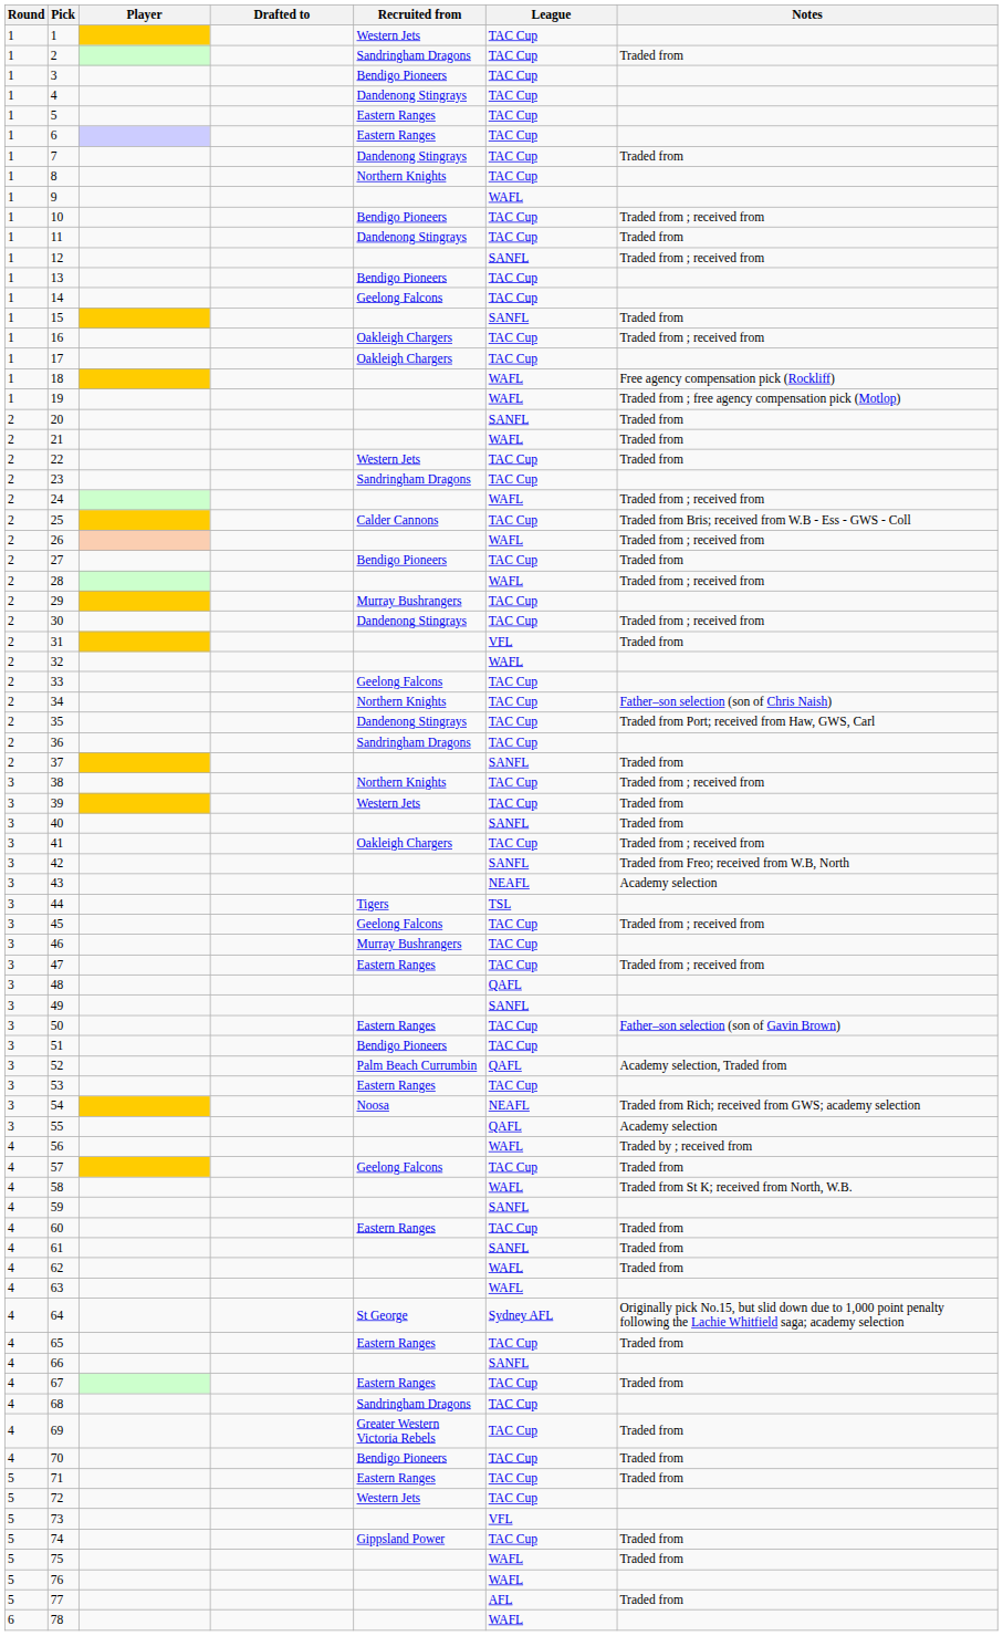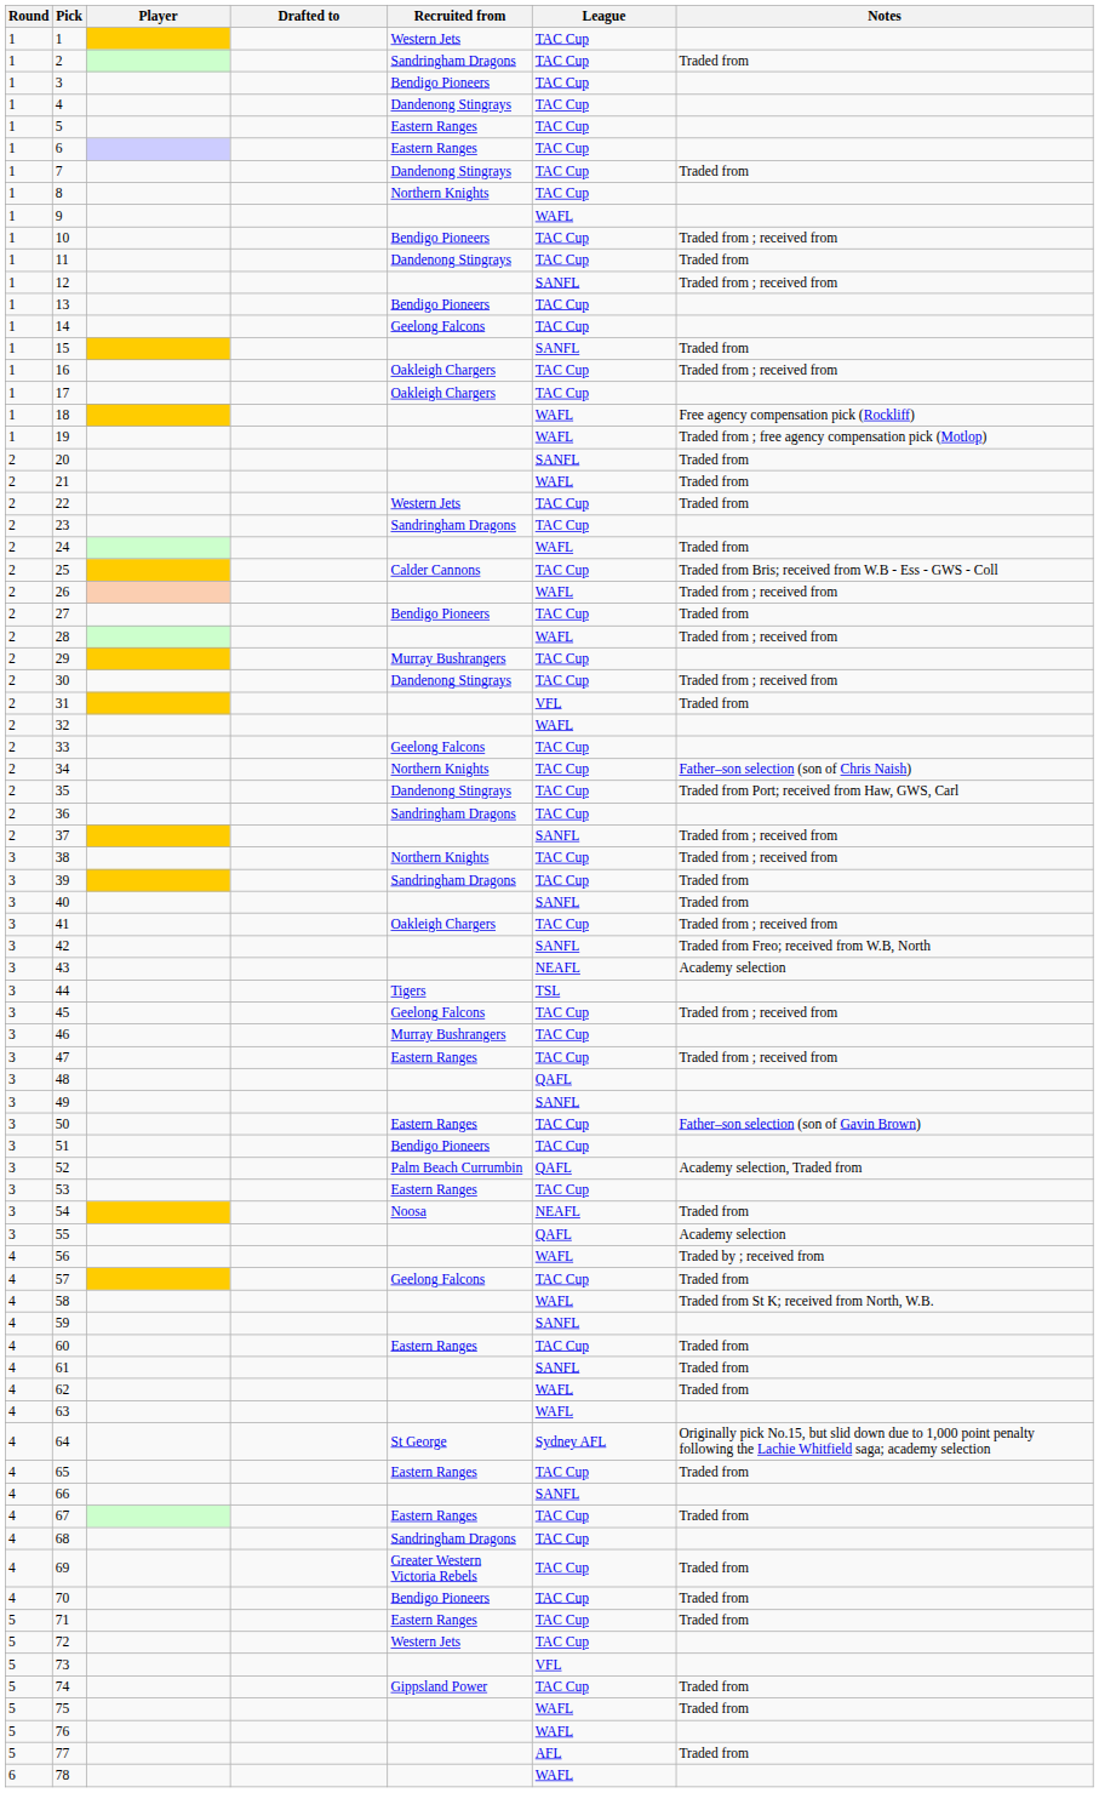 <table class="wikitable sortable">
 <tr>
 <th scope="col" style="width:2em">Round</th>
 <th scope="col" style="width:2em">Pick</th>
 <th scope="col" style="width:10em">Player</th>
 <th scope="col" style="width:11em">Drafted to</th>
 <th scope="col" style="width:10em">Recruited from</th>
 <th scope="col" style="width:10em">League</th>
 <th scope="col" style="width:30em">Notes</th>
 </tr>
 <tr>
 <td>1</td>
 <td>1</td>
 <td bgcolor="#FFCC00"><br></td>
 <td></td>
 <td><a href='#'>Western Jets</a></td>
 <td><a href='#'>TAC Cup</a></td>
 <td></td>
 </tr>
 <tr>
 <td>1</td>
 <td>2</td>
 <td bgcolor="#CCFFCC"></td>
 <td></td>
 <td><a href='#'>Sandringham Dragons</a></td>
 <td><a href='#'>TAC Cup</a></td>
 <td>Traded from </td>
 </tr>
 <tr>
 <td>1</td>
 <td>3</td>
 <td></td>
 <td></td>
 <td><a href='#'>Bendigo Pioneers</a></td>
 <td><a href='#'>TAC Cup</a></td>
 <td></td>
 </tr>
 <tr>
 <td>1</td>
 <td>4</td>
 <td></td>
 <td></td>
 <td><a href='#'>Dandenong Stingrays</a></td>
 <td><a href='#'>TAC Cup</a></td>
 <td></td>
 </tr>
 <tr>
 <td>1</td>
 <td>5</td>
 <td></td>
 <td></td>
 <td><a href='#'>Eastern Ranges</a></td>
 <td><a href='#'>TAC Cup</a></td>
 <td></td>
 </tr>
 <tr>
 <td>1</td>
 <td>6</td>
 <td bgcolor="#CCCCFF"></td>
 <td></td>
 <td><a href='#'>Eastern Ranges</a></td>
 <td><a href='#'>TAC Cup</a></td>
 <td></td>
 </tr>
 <tr>
 <td>1</td>
 <td>7</td>
 <td></td>
 <td></td>
 <td><a href='#'>Dandenong Stingrays</a></td>
 <td><a href='#'>TAC Cup</a></td>
 <td>Traded from </td>
 </tr>
 <tr>
 <td>1</td>
 <td>8</td>
 <td></td>
 <td></td>
 <td><a href='#'>Northern Knights</a></td>
 <td><a href='#'>TAC Cup</a></td>
 <td></td>
 </tr>
 <tr>
 <td>1</td>
 <td>9</td>
 <td></td>
 <td></td>
 <td></td>
 <td><a href='#'>WAFL</a></td>
 <td></td>
 </tr>
 <tr>
 <td>1</td>
 <td>10</td>
 <td></td>
 <td></td>
 <td><a href='#'>Bendigo Pioneers</a></td>
 <td><a href='#'>TAC Cup</a></td>
 <td>Traded from ; received from </td>
 </tr>
 <tr>
 <td>1</td>
 <td>11</td>
 <td></td>
 <td></td>
 <td><a href='#'>Dandenong Stingrays</a></td>
 <td><a href='#'>TAC Cup</a></td>
 <td>Traded from </td>
 </tr>
 <tr>
 <td>1</td>
 <td>12</td>
 <td></td>
 <td></td>
 <td></td>
 <td><a href='#'>SANFL</a></td>
 <td>Traded from ; received from </td>
 </tr>
 <tr>
 <td>1</td>
 <td>13</td>
 <td></td>
 <td></td>
 <td><a href='#'>Bendigo Pioneers</a></td>
 <td><a href='#'>TAC Cup</a></td>
 <td></td>
 </tr>
 <tr>
 <td>1</td>
 <td>14</td>
 <td></td>
 <td></td>
 <td><a href='#'>Geelong Falcons</a></td>
 <td><a href='#'>TAC Cup</a></td>
 <td></td>
 </tr>
 <tr>
 <td>1</td>
 <td>15</td>
 <td bgcolor="FFCC00"><br></td>
 <td></td>
 <td></td>
 <td><a href='#'>SANFL</a></td>
 <td>Traded from </td>
 </tr>
 <tr>
 <td>1</td>
 <td>16</td>
 <td></td>
 <td></td>
 <td><a href='#'>Oakleigh Chargers</a></td>
 <td><a href='#'>TAC Cup</a></td>
 <td>Traded from ; received from </td>
 </tr>
 <tr>
 <td>1</td>
 <td>17</td>
 <td></td>
 <td></td>
 <td><a href='#'>Oakleigh Chargers</a></td>
 <td><a href='#'>TAC Cup</a></td>
 <td></td>
 </tr>
 <tr>
 <td>1</td>
 <td>18</td>
 <td bgcolor="FFCC00"><br></td>
 <td></td>
 <td></td>
 <td><a href='#'>WAFL</a></td>
 <td>Free agency compensation pick (<a href='#'>Rockliff</a>)</td>
 </tr>
 <tr>
 <td>1</td>
 <td>19</td>
 <td></td>
 <td></td>
 <td></td>
 <td><a href='#'>WAFL</a></td>
 <td>Traded from ; free agency compensation pick (<a href='#'>Motlop</a>)</td>
 </tr>
 <tr>
 <td>2</td>
 <td>20</td>
 <td></td>
 <td></td>
 <td></td>
 <td><a href='#'>SANFL</a></td>
 <td>Traded from </td>
 </tr>
 <tr>
 <td>2</td>
 <td>21</td>
 <td></td>
 <td></td>
 <td></td>
 <td><a href='#'>WAFL</a></td>
 <td>Traded from </td>
 </tr>
 <tr>
 <td>2</td>
 <td>22</td>
 <td></td>
 <td></td>
 <td><a href='#'>Western Jets</a></td>
 <td><a href='#'>TAC Cup</a></td>
 <td>Traded from </td>
 </tr>
 <tr>
 <td>2</td>
 <td>23</td>
 <td></td>
 <td></td>
 <td><a href='#'>Sandringham Dragons</a></td>
 <td><a href='#'>TAC Cup</a></td>
 <td></td>
 </tr>
 <tr>
 <td>2</td>
 <td>24</td>
 <td bgcolor="#CCFFCC"></td>
 <td></td>
 <td></td>
 <td><a href='#'>WAFL</a></td>
-<td>Traded from ; received from </td>
+<td>Traded from </td>
 </tr>
 <tr>
 <td>2</td>
 <td>25</td>
 <td bgcolor="#FFCC00"></td>
 <td></td>
 <td><a href='#'>Calder Cannons</a></td>
 <td><a href='#'>TAC Cup</a></td>
 <td>Traded from Bris; received from W.B - Ess - GWS - Coll</td>
 </tr>
 <tr>
 <td>2</td>
 <td>26</td>
 <td bgcolor="#FBCEB1"></td>
 <td></td>
 <td></td>
 <td><a href='#'>WAFL</a></td>
 <td>Traded from ; received from </td>
 </tr>
 <tr>
 <td>2</td>
 <td>27</td>
 <td></td>
 <td></td>
 <td><a href='#'>Bendigo Pioneers</a></td>
 <td><a href='#'>TAC Cup</a></td>
 <td>Traded from </td>
 </tr>
 <tr>
 <td>2</td>
 <td>28</td>
 <td bgcolor="#CCFFCC"></td>
 <td></td>
 <td></td>
 <td><a href='#'>WAFL</a></td>
 <td>Traded from ; received from </td>
 </tr>
 <tr>
 <td>2</td>
 <td>29</td>
 <td bgcolor="#FFCC00"></td>
 <td></td>
 <td><a href='#'>Murray Bushrangers</a></td>
 <td><a href='#'>TAC Cup</a></td>
 <td></td>
 </tr>
 <tr>
 <td>2</td>
 <td>30</td>
 <td></td>
 <td></td>
 <td><a href='#'>Dandenong Stingrays</a></td>
 <td><a href='#'>TAC Cup</a></td>
 <td>Traded from ; received from </td>
 </tr>
 <tr>
 <td>2</td>
 <td>31</td>
 <td bgcolor="#FFCC00"></td>
 <td></td>
 <td></td>
 <td><a href='#'>VFL</a></td>
 <td>Traded from </td>
 </tr>
 <tr>
 <td>2</td>
 <td>32</td>
 <td></td>
 <td></td>
 <td></td>
 <td><a href='#'>WAFL</a></td>
 <td></td>
 </tr>
 <tr>
 <td>2</td>
 <td>33</td>
 <td></td>
 <td></td>
 <td><a href='#'>Geelong Falcons</a></td>
 <td><a href='#'>TAC Cup</a></td>
 <td></td>
 </tr>
 <tr>
 <td>2</td>
 <td>34</td>
 <td></td>
 <td></td>
 <td><a href='#'>Northern Knights</a></td>
 <td><a href='#'>TAC Cup</a></td>
 <td><a href='#'>Father–son selection</a> (son of <a href='#'>Chris Naish</a>)</td>
 </tr>
 <tr>
 <td>2</td>
 <td>35</td>
 <td></td>
 <td></td>
 <td><a href='#'>Dandenong Stingrays</a></td>
 <td><a href='#'>TAC Cup</a></td>
 <td>Traded from Port; received from Haw, GWS, Carl</td>
 </tr>
 <tr>
 <td>2</td>
 <td>36</td>
 <td></td>
 <td></td>
 <td><a href='#'>Sandringham Dragons</a></td>
 <td><a href='#'>TAC Cup</a></td>
 <td></td>
 </tr>
 <tr>
 <td>2</td>
 <td>37</td>
 <td bgcolor="#FFCC00"></td>
 <td></td>
 <td></td>
 <td><a href='#'>SANFL</a></td>
-<td>Traded from </td>
+<td>Traded from ; received from </td>
 </tr>
 <tr>
 <td>3</td>
 <td>38</td>
 <td></td>
 <td></td>
 <td><a href='#'>Northern Knights</a></td>
 <td><a href='#'>TAC Cup</a></td>
 <td>Traded from ; received from </td>
 </tr>
 <tr>
 <td>3</td>
 <td>39</td>
 <td bgcolor="#FFCC00"></td>
 <td></td>
-<td><a href='#'>Western Jets</a></td>
+<td><a href='#'>Sandringham Dragons</a></td>
 <td><a href='#'>TAC Cup</a></td>
 <td>Traded from </td>
 </tr>
 <tr>
 <td>3</td>
 <td>40</td>
 <td></td>
 <td></td>
 <td></td>
 <td><a href='#'>SANFL</a></td>
 <td>Traded from </td>
 </tr>
 <tr>
 <td>3</td>
 <td>41</td>
 <td></td>
 <td></td>
 <td><a href='#'>Oakleigh Chargers</a></td>
 <td><a href='#'>TAC Cup</a></td>
 <td>Traded from ; received from </td>
 </tr>
 <tr>
 <td>3</td>
 <td>42</td>
 <td></td>
 <td></td>
 <td></td>
 <td><a href='#'>SANFL</a></td>
 <td>Traded from Freo; received from W.B, North</td>
 </tr>
 <tr>
 <td>3</td>
 <td>43</td>
 <td></td>
 <td></td>
 <td></td>
 <td><a href='#'>NEAFL</a></td>
 <td>Academy selection</td>
 </tr>
 <tr>
 <td>3</td>
 <td>44</td>
 <td></td>
 <td></td>
 <td><a href='#'>Tigers</a></td>
 <td><a href='#'>TSL</a></td>
 <td></td>
 </tr>
 <tr>
 <td>3</td>
 <td>45</td>
 <td></td>
 <td></td>
 <td><a href='#'>Geelong Falcons</a></td>
 <td><a href='#'>TAC Cup</a></td>
 <td>Traded from ; received from </td>
 </tr>
 <tr>
 <td>3</td>
 <td>46</td>
 <td></td>
 <td></td>
 <td><a href='#'>Murray Bushrangers</a></td>
 <td><a href='#'>TAC Cup</a></td>
 <td></td>
 </tr>
 <tr>
 <td>3</td>
 <td>47</td>
 <td></td>
 <td></td>
 <td><a href='#'>Eastern Ranges</a></td>
 <td><a href='#'>TAC Cup</a></td>
 <td>Traded from ; received from </td>
 </tr>
 <tr>
 <td>3</td>
 <td>48</td>
 <td></td>
 <td></td>
 <td></td>
 <td><a href='#'>QAFL</a></td>
 <td></td>
 </tr>
 <tr>
 <td>3</td>
 <td>49</td>
 <td></td>
 <td></td>
 <td></td>
 <td><a href='#'>SANFL</a></td>
 <td></td>
 </tr>
 <tr>
 <td>3</td>
 <td>50</td>
 <td></td>
 <td></td>
 <td><a href='#'>Eastern Ranges</a></td>
 <td><a href='#'>TAC Cup</a></td>
 <td><a href='#'>Father–son selection</a> (son of <a href='#'>Gavin Brown</a>)</td>
 </tr>
 <tr>
 <td>3</td>
 <td>51</td>
 <td></td>
 <td></td>
 <td><a href='#'>Bendigo Pioneers</a></td>
 <td><a href='#'>TAC Cup</a></td>
 <td></td>
 </tr>
 <tr>
 <td>3</td>
 <td>52</td>
 <td></td>
 <td></td>
 <td><a href='#'>Palm Beach Currumbin</a></td>
 <td><a href='#'>QAFL</a></td>
 <td>Academy selection, Traded from </td>
 </tr>
 <tr>
 <td>3</td>
 <td>53</td>
 <td></td>
 <td></td>
 <td><a href='#'>Eastern Ranges</a></td>
 <td><a href='#'>TAC Cup</a></td>
 </tr>
 <tr>
 <td>3</td>
 <td>54</td>
 <td bgcolor="FFCC00"><br></td>
 <td></td>
 <td><a href='#'>Noosa</a></td>
 <td><a href='#'>NEAFL</a></td>
-<td>Traded from Rich; received from GWS; academy selection</td>
+<td>Traded from </td>
 </tr>
 <tr>
 <td>3</td>
 <td>55</td>
 <td></td>
 <td></td>
 <td></td>
 <td><a href='#'>QAFL</a></td>
 <td>Academy selection</td>
 </tr>
 <tr>
 <td>4</td>
 <td>56</td>
 <td></td>
 <td></td>
 <td></td>
 <td><a href='#'>WAFL</a></td>
 <td>Traded by ; received from </td>
 </tr>
 <tr>
 <td>4</td>
 <td>57</td>
 <td bgcolor="#FFCC00"></td>
 <td></td>
 <td><a href='#'>Geelong Falcons</a></td>
 <td><a href='#'>TAC Cup</a></td>
 <td>Traded from </td>
 </tr>
 <tr>
 <td>4</td>
 <td>58</td>
 <td></td>
 <td></td>
 <td></td>
 <td><a href='#'>WAFL</a></td>
 <td>Traded from St K; received from North, W.B.</td>
 </tr>
 <tr>
 <td>4</td>
 <td>59</td>
 <td></td>
 <td></td>
 <td></td>
 <td><a href='#'>SANFL</a></td>
 <td></td>
 </tr>
 <tr>
 <td>4</td>
 <td>60</td>
 <td></td>
 <td></td>
 <td><a href='#'>Eastern Ranges</a></td>
 <td><a href='#'>TAC Cup</a></td>
 <td>Traded from </td>
 </tr>
 <tr>
 <td>4</td>
 <td>61</td>
 <td></td>
 <td></td>
 <td></td>
 <td><a href='#'>SANFL</a></td>
 <td>Traded from </td>
 </tr>
 <tr>
 <td>4</td>
 <td>62</td>
 <td></td>
 <td></td>
 <td></td>
 <td><a href='#'>WAFL</a></td>
 <td>Traded from </td>
 </tr>
 <tr>
 <td>4</td>
 <td>63</td>
 <td></td>
 <td></td>
 <td></td>
 <td><a href='#'>WAFL</a></td>
 <td></td>
 </tr>
 <tr>
 <td>4</td>
 <td>64</td>
 <td></td>
 <td></td>
 <td><a href='#'>St George</a></td>
 <td><a href='#'>Sydney AFL</a></td>
 <td>Originally pick No.15, but slid down due to 1,000 point penalty following the <a href='#'>Lachie Whitfield</a> saga; academy selection</td>
 </tr>
 <tr>
 <td>4</td>
 <td>65</td>
 <td></td>
 <td></td>
 <td><a href='#'>Eastern Ranges</a></td>
 <td><a href='#'>TAC Cup</a></td>
 <td>Traded from </td>
 </tr>
 <tr>
 <td>4</td>
 <td>66</td>
 <td></td>
 <td></td>
 <td></td>
 <td><a href='#'>SANFL</a></td>
 <td></td>
 </tr>
 <tr>
 <td>4</td>
 <td>67</td>
 <td bgcolor="#CCFFCC"></td>
 <td></td>
 <td><a href='#'>Eastern Ranges</a></td>
 <td><a href='#'>TAC Cup</a></td>
 <td>Traded from </td>
 </tr>
 <tr>
 <td>4</td>
 <td>68</td>
 <td></td>
 <td></td>
 <td><a href='#'>Sandringham Dragons</a></td>
 <td><a href='#'>TAC Cup</a></td>
 <td></td>
 </tr>
 <tr>
 <td>4</td>
 <td>69</td>
 <td></td>
 <td></td>
 <td><a href='#'>Greater Western Victoria Rebels</a></td>
 <td><a href='#'>TAC Cup</a></td>
 <td>Traded from </td>
 </tr>
 <tr>
 <td>4</td>
 <td>70</td>
 <td></td>
 <td></td>
 <td><a href='#'>Bendigo Pioneers</a></td>
 <td><a href='#'>TAC Cup</a></td>
 <td>Traded from </td>
 </tr>
 <tr>
 <td>5</td>
 <td>71</td>
 <td></td>
 <td></td>
 <td><a href='#'>Eastern Ranges</a></td>
 <td><a href='#'>TAC Cup</a></td>
 <td>Traded from </td>
 </tr>
 <tr>
 <td>5</td>
 <td>72</td>
 <td></td>
 <td></td>
 <td><a href='#'>Western Jets</a></td>
 <td><a href='#'>TAC Cup</a></td>
 <td></td>
 </tr>
 <tr>
 <td>5</td>
 <td>73</td>
 <td></td>
 <td></td>
 <td></td>
 <td><a href='#'>VFL</a></td>
 <td></td>
 </tr>
 <tr>
 <td>5</td>
 <td>74</td>
 <td></td>
 <td></td>
 <td><a href='#'>Gippsland Power</a></td>
 <td><a href='#'>TAC Cup</a></td>
 <td>Traded from </td>
 </tr>
 <tr>
 <td>5</td>
 <td>75</td>
 <td></td>
 <td></td>
 <td></td>
 <td><a href='#'>WAFL</a></td>
 <td>Traded from </td>
 </tr>
 <tr>
 <td>5</td>
 <td>76</td>
 <td></td>
 <td></td>
 <td></td>
 <td><a href='#'>WAFL</a></td>
 <td></td>
 </tr>
 <tr>
 <td>5</td>
 <td>77</td>
 <td></td>
 <td></td>
 <td></td>
 <td><a href='#'>AFL</a></td>
 <td>Traded from </td>
 </tr>
 <tr>
 <td>6</td>
 <td>78</td>
 <td></td>
 <td></td>
 <td></td>
 <td><a href='#'>WAFL</a></td>
 <td></td>
 </tr>
 </table>
